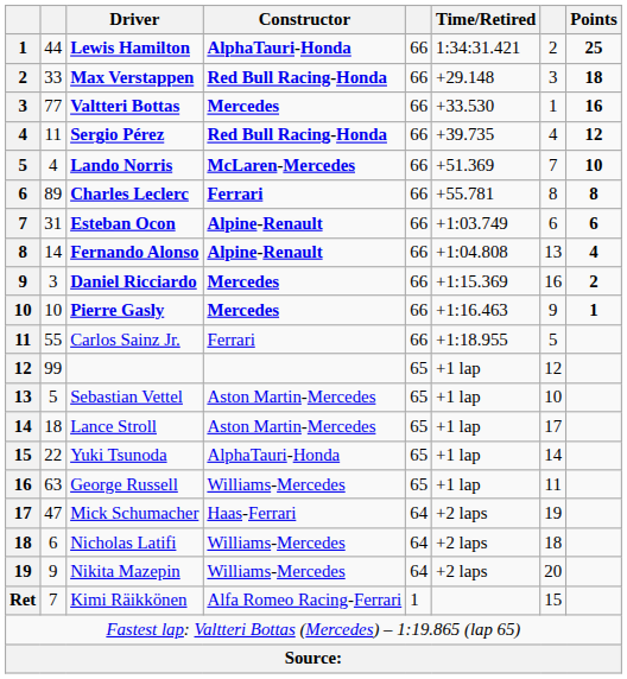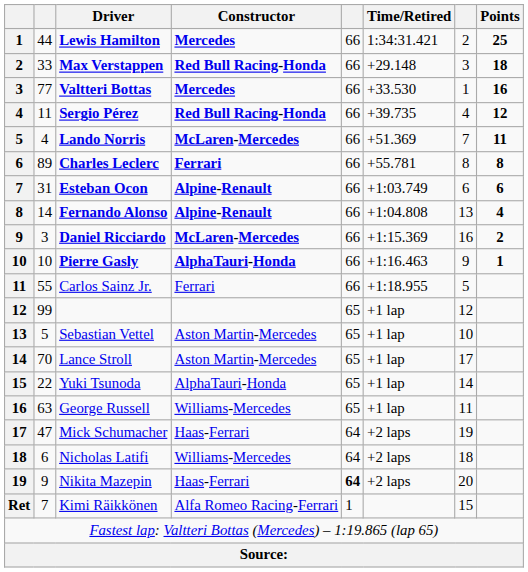 <table class="wikitable sortable" style="font-size: 85%;">
 <tr>
 <th scope="col"></th>
 <th scope="col"></th>
 <th scope="col">Driver</th>
 <th scope="col">Constructor</th>
 <th class="unsortable" scope="col"></th>
 <th class="unsortable" scope="col">Time/Retired</th>
 <th scope="col"></th>
 <th scope="col">Points</th>
 </tr>
 <tr>
 <th>1</th>
 <td align="center">44</td>
 <td data-sort-value="ham"><strong> <a href='#'>Lewis Hamilton</a></strong></td>
-<td><strong><a href='#'>AlphaTauri</a>-<a href='#'>Honda</a></strong></td>
+<td><a href='#'><strong>Mercedes</strong></a></td>
 <td>66</td>
 <td>1:34:31.421</td>
 <td align="center">2</td>
 <td align="center"><strong>25</strong></td>
 </tr>
 <tr>
 <th>2</th>
 <td align="center">33</td>
 <td data-sort-value="ver"><strong> <a href='#'>Max Verstappen</a></strong></td>
 <td><strong><a href='#'>Red Bull Racing</a>-<a href='#'>Honda</a></strong></td>
 <td>66</td>
 <td>+29.148</td>
 <td align="center">3</td>
 <td align="center"><strong>18</strong></td>
 </tr>
 <tr>
 <th>3</th>
 <td align="center">77</td>
 <td data-sort-value="bot"><strong> <a href='#'>Valtteri Bottas</a></strong></td>
 <td><a href='#'><strong>Mercedes</strong></a></td>
 <td>66</td>
 <td>+33.530</td>
 <td align="center">1</td>
 <td align="center"><strong>16</strong></td>
 </tr>
 <tr>
 <th>4</th>
 <td align="center">11</td>
 <td data-sort-value="per"><strong> <a href='#'>Sergio Pérez</a></strong></td>
 <td><strong><a href='#'>Red Bull Racing</a>-<a href='#'>Honda</a></strong></td>
 <td>66</td>
 <td>+39.735</td>
 <td align="center">4</td>
 <td align="center"><strong>12</strong></td>
 </tr>
 <tr>
 <th>5</th>
 <td align="center">4</td>
 <td data-sort-value="nor"><strong> <a href='#'>Lando Norris</a></strong></td>
 <td><strong><a href='#'>McLaren</a>-<a href='#'>Mercedes</a></strong></td>
 <td>66</td>
 <td>+51.369</td>
 <td align="center">7</td>
-<td align="center"><strong>10</strong></td>
+<td align="center"><strong>11</strong></td>
 </tr>
 <tr>
 <th>6</th>
 <td align="center">89</td>
 <td data-sort-value="lec"><strong> <a href='#'>Charles Leclerc</a></strong></td>
 <td><a href='#'><strong>Ferrari</strong></a></td>
 <td>66</td>
 <td>+55.781</td>
 <td align="center">8</td>
 <td align="center"><strong>8</strong></td>
 </tr>
 <tr>
 <th>7</th>
 <td align="center">31</td>
 <td data-sort-value="oco"><strong> <a href='#'>Esteban Ocon</a></strong></td>
 <td><strong><a href='#'>Alpine</a>-<a href='#'>Renault</a></strong></td>
 <td>66</td>
 <td>+1:03.749</td>
 <td align="center">6</td>
 <td align="center"><strong>6</strong></td>
 </tr>
 <tr>
 <th>8</th>
 <td align="center">14</td>
 <td data-sort-value="alo"><strong> <a href='#'>Fernando Alonso</a></strong></td>
 <td><strong><a href='#'>Alpine</a>-<a href='#'>Renault</a></strong></td>
 <td>66</td>
 <td>+1:04.808</td>
 <td align="center">13</td>
 <td align="center"><strong>4</strong></td>
 </tr>
 <tr>
 <th>9</th>
 <td align="center">3</td>
 <td data-sort-value="ric"><strong> <a href='#'>Daniel Ricciardo</a></strong></td>
-<td><a href='#'><strong>Mercedes</strong></a></td>
+<td nowrap=""><strong><a href='#'>McLaren</a>-<a href='#'>Mercedes</a></strong></td>
 <td>66</td>
 <td>+1:15.369</td>
 <td align="center">16</td>
 <td align="center"><strong>2</strong></td>
 </tr>
 <tr>
 <th>10</th>
 <td align="center">10</td>
 <td data-sort-value="gas"><strong> <a href='#'>Pierre Gasly</a></strong></td>
-<td><a href='#'><strong>Mercedes</strong></a></td>
+<td><strong><a href='#'>AlphaTauri</a>-<a href='#'>Honda</a></strong></td>
 <td>66</td>
 <td>+1:16.463</td>
 <td align="center">9</td>
 <td align="center"><strong>1</strong></td>
 </tr>
 <tr>
 <th>11</th>
 <td align="center">55</td>
 <td data-sort-value="sai"> <a href='#'>Carlos Sainz Jr.</a></td>
 <td><a href='#'>Ferrari</a></td>
 <td>66</td>
 <td>+1:18.955</td>
 <td align="center">5</td>
 <td></td>
 </tr>
 <tr>
 <th>12</th>
 <td align="center">99</td>
 <td data-sort-value="gio"></td>
 <td></td>
 <td>65</td>
 <td>+1 lap</td>
 <td align="center">12</td>
 <td></td>
 </tr>
 <tr>
 <th>13</th>
 <td align="center">5</td>
 <td data-sort-value="vat"> <a href='#'>Sebastian Vettel</a></td>
 <td nowrap=""><a href='#'>Aston Martin</a>-<a href='#'>Mercedes</a></td>
 <td>65</td>
 <td>+1 lap</td>
 <td align="center">10</td>
 <td align="center"></td>
 </tr>
 <tr>
 <th>14</th>
-<td align="center">18</td>
+<td align="center">70</td>
 <td data-sort-value="str"> <a href='#'>Lance Stroll</a></td>
 <td><a href='#'>Aston Martin</a>-<a href='#'>Mercedes</a></td>
 <td>65</td>
 <td>+1 lap</td>
 <td align="center">17</td>
 <td></td>
 </tr>
 <tr>
 <th>15</th>
 <td align="center">22</td>
 <td data-sort-value="tsu"> <a href='#'>Yuki Tsunoda</a></td>
 <td><a href='#'>AlphaTauri</a>-<a href='#'>Honda</a></td>
 <td>65</td>
 <td>+1 lap</td>
 <td align="center">14</td>
 <td></td>
 </tr>
 <tr>
 <th>16</th>
 <td align="center">63</td>
 <td data-sort-value="rus"> <a href='#'>George Russell</a></td>
 <td><a href='#'>Williams</a>-<a href='#'>Mercedes</a></td>
 <td>65</td>
 <td>+1 lap</td>
 <td align="center">11</td>
 <td></td>
 </tr>
 <tr>
 <th>17</th>
 <td align="center">47</td>
 <td data-sort-value="sch"> <a href='#'>Mick Schumacher</a></td>
 <td><a href='#'>Haas</a>-<a href='#'>Ferrari</a></td>
 <td>64</td>
 <td>+2 laps</td>
 <td align="center">19</td>
 <td></td>
 </tr>
 <tr>
 <th data-sort-value="18">18</th>
 <td align="center">6</td>
 <td data-sort-value="lat"> <a href='#'>Nicholas Latifi</a></td>
 <td><a href='#'>Williams</a>-<a href='#'>Mercedes</a></td>
 <td>64</td>
 <td>+2 laps</td>
 <td align="center">18</td>
 <td></td>
 </tr>
 <tr>
 <th data-sort-value="19">19</th>
 <td align="center">9</td>
 <td data-sort-value="maz"><a href='#'>Nikita Mazepin</a></td>
-<td><a href='#'>Williams</a>-<a href='#'>Mercedes</a></td>
-<td>64</td>
+<td><a href='#'>Haas</a>-<a href='#'>Ferrari</a></td>
+<td><strong>64</strong></td>
 <td>+2 laps</td>
 <td align="center">20</td>
 <td></td>
 </tr>
 <tr>
 <th data-sort-value="20">Ret</th>
 <td align="center">7</td>
 <td data-sort-value="rai"> <a href='#'>Kimi Räikkönen</a></td>
 <td nowrap=""><a href='#'>Alfa Romeo Racing</a>-<a href='#'>Ferrari</a></td>
 <td>1</td>
 <td></td>
 <td align="center">15</td>
 <td></td>
 </tr>
 <tr class="sortbottom">
 <td colspan="8" align="center"><em><a href='#'>Fastest lap</a>:</em>  <em><a href='#'>Valtteri Bottas</a> (<a href='#'>Mercedes</a>) – 1:19.865 (lap 65)</em></td>
 </tr>
 <tr>
 <th colspan="8">Source:</th>
 </tr>
 </table>
